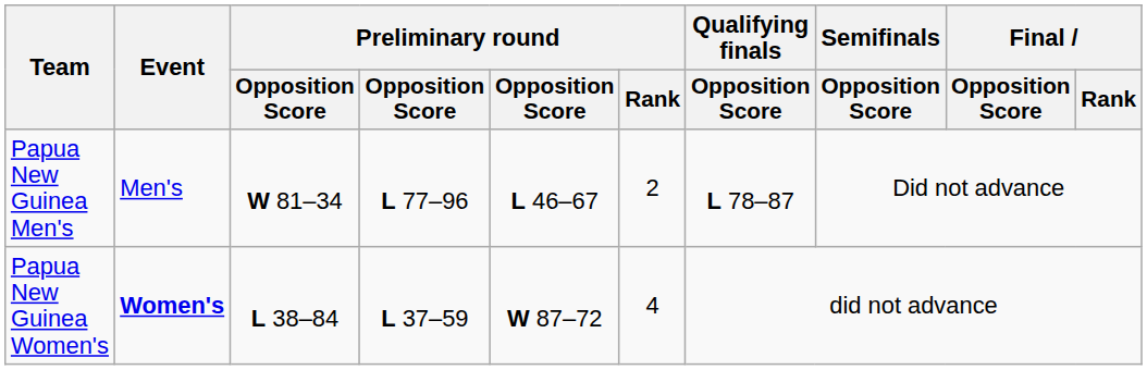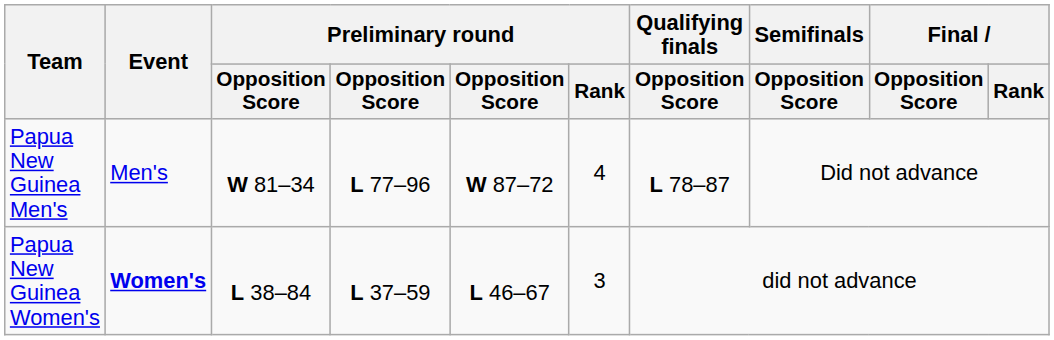 <table class=wikitable style=font-size:90%;text-align:center>
 <tr>
 <th rowspan=2>Team</th>
 <th rowspan=2>Event</th>
 <th colspan=4>Preliminary round</th>
 <th>Qualifying finals</th>
 <th>Semifinals</th>
 <th colspan=2>Final / </th>
 </tr>
 <tr style=font-size:95%>
 <th>Opposition<br>Score</th>
 <th>Opposition<br>Score</th>
 <th>Opposition<br>Score</th>
 <th>Rank</th>
 <th>Opposition<br>Score</th>
 <th>Opposition<br>Score</th>
 <th>Opposition<br>Score</th>
 <th>Rank</th>
 </tr>
 <tr>
 <td align=left><a href='#'>Papua New Guinea Men's</a></td>
 <td align=left><a href='#'>Men's</a></td>
 <td><br><strong>W</strong> 81–34</td>
 <td><br><strong>L</strong> 77–96</td>
-<td><br><strong>L</strong> 46–67</td>
-<td>2</td>
+<td><br><strong>W</strong> 87–72</td>
+<td>4</td>
 <td><br><strong>L</strong> 78–87</td>
 <td colspan=3>Did not advance</td>
 </tr>
 <tr>
 <td align=left><a href='#'>Papua New Guinea Women's</a></td>
 <td align=left><strong><a href='#'>Women's</a></strong></td>
 <td><br> <strong>L</strong> 38–84</td>
 <td><br><strong>L</strong> 37–59</td>
-<td><br><strong>W</strong> 87–72</td>
-<td>4</td>
+<td><br><strong>L</strong> 46–67</td>
+<td>3</td>
 <td colspan=4>did not advance</td>
 </tr>
 </table>
